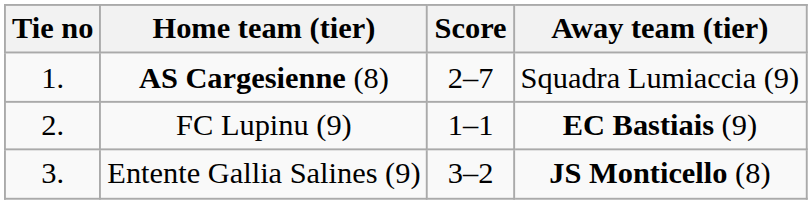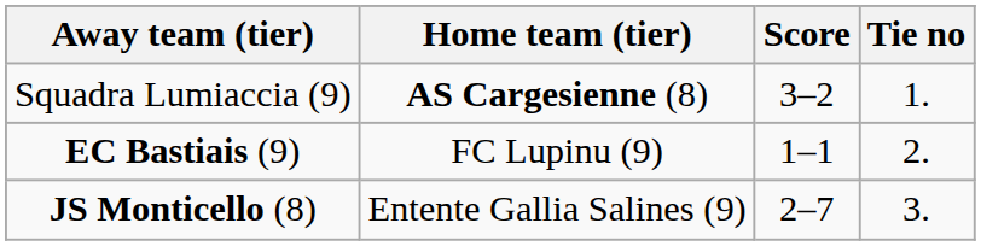 <table class="wikitable" style="text-align: center">
 <tr>
-<th>Tie no</th>
+<th>Away team (tier)</th>
 <th>Home team (tier)</th>
 <th>Score</th>
-<th>Away team (tier)</th>
+<th>Tie no</th>
 </tr>
 <tr>
+<td>Squadra Lumiaccia (9)</td>
+<td><strong>AS Cargesienne</strong> (8)</td>
+<td>3–2</td>
 <td>1.</td>
-<td><strong>AS Cargesienne</strong> (8)</td>
-<td>2–7</td>
-<td>Squadra Lumiaccia (9)</td>
 </tr>
 <tr>
-<td>2.</td>
+<td><strong>EC Bastiais</strong> (9)</td>
 <td>FC Lupinu (9)</td>
 <td>1–1 </td>
-<td><strong>EC Bastiais</strong> (9)</td>
+<td>2.</td>
 </tr>
 <tr>
+<td><strong>JS Monticello</strong> (8)</td>
+<td>Entente Gallia Salines (9)</td>
+<td>2–7</td>
 <td>3.</td>
-<td>Entente Gallia Salines (9)</td>
-<td>3–2</td>
-<td><strong>JS Monticello</strong> (8)</td>
 </tr>
 </table>
